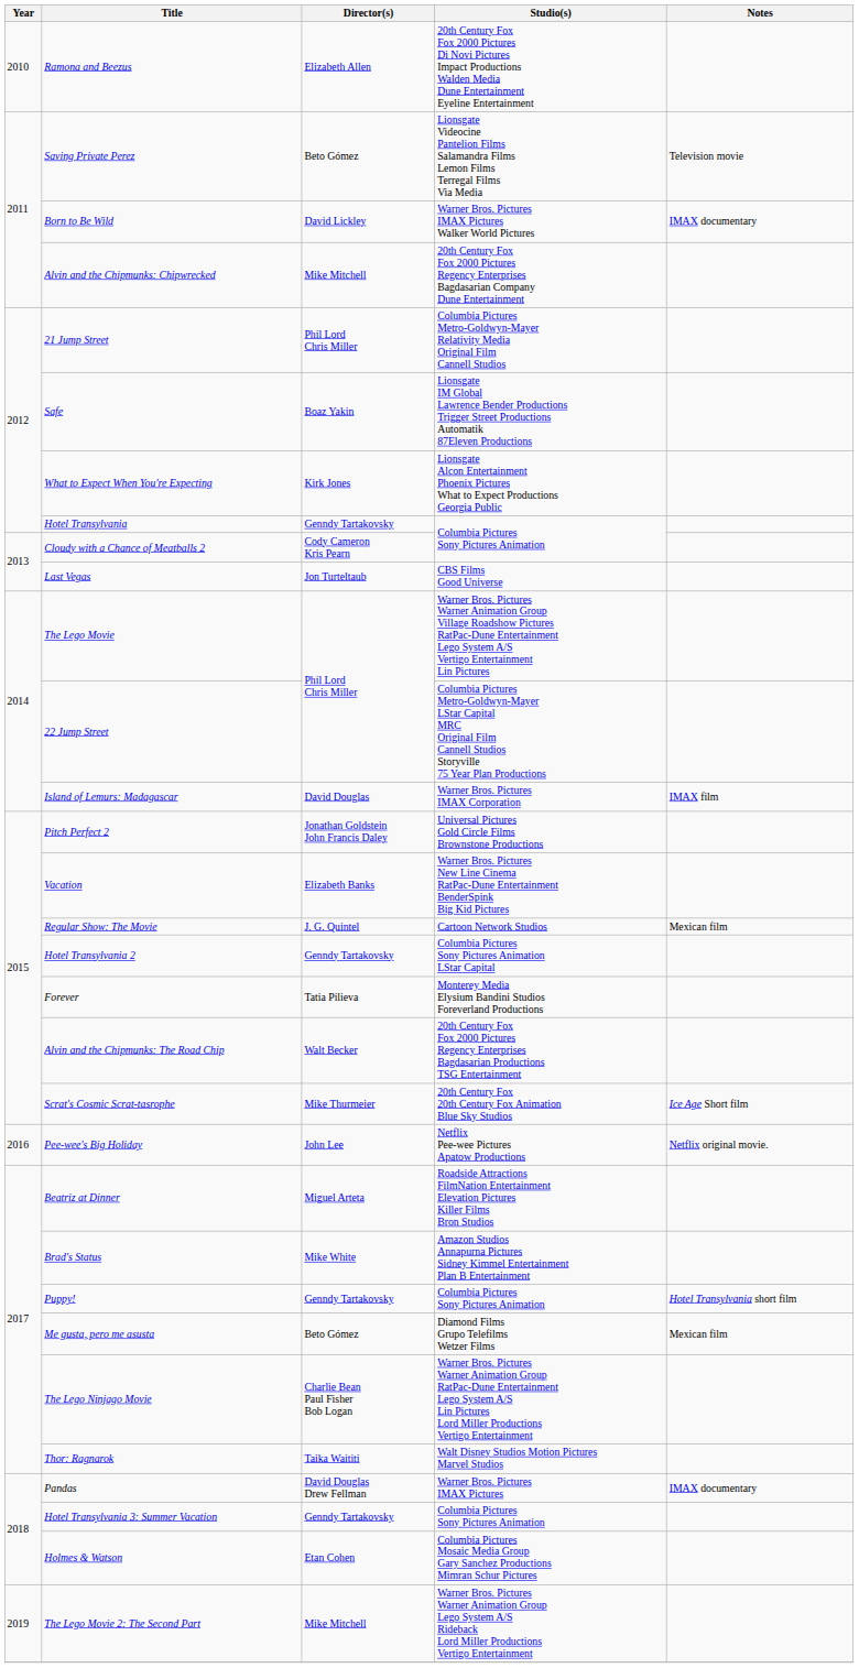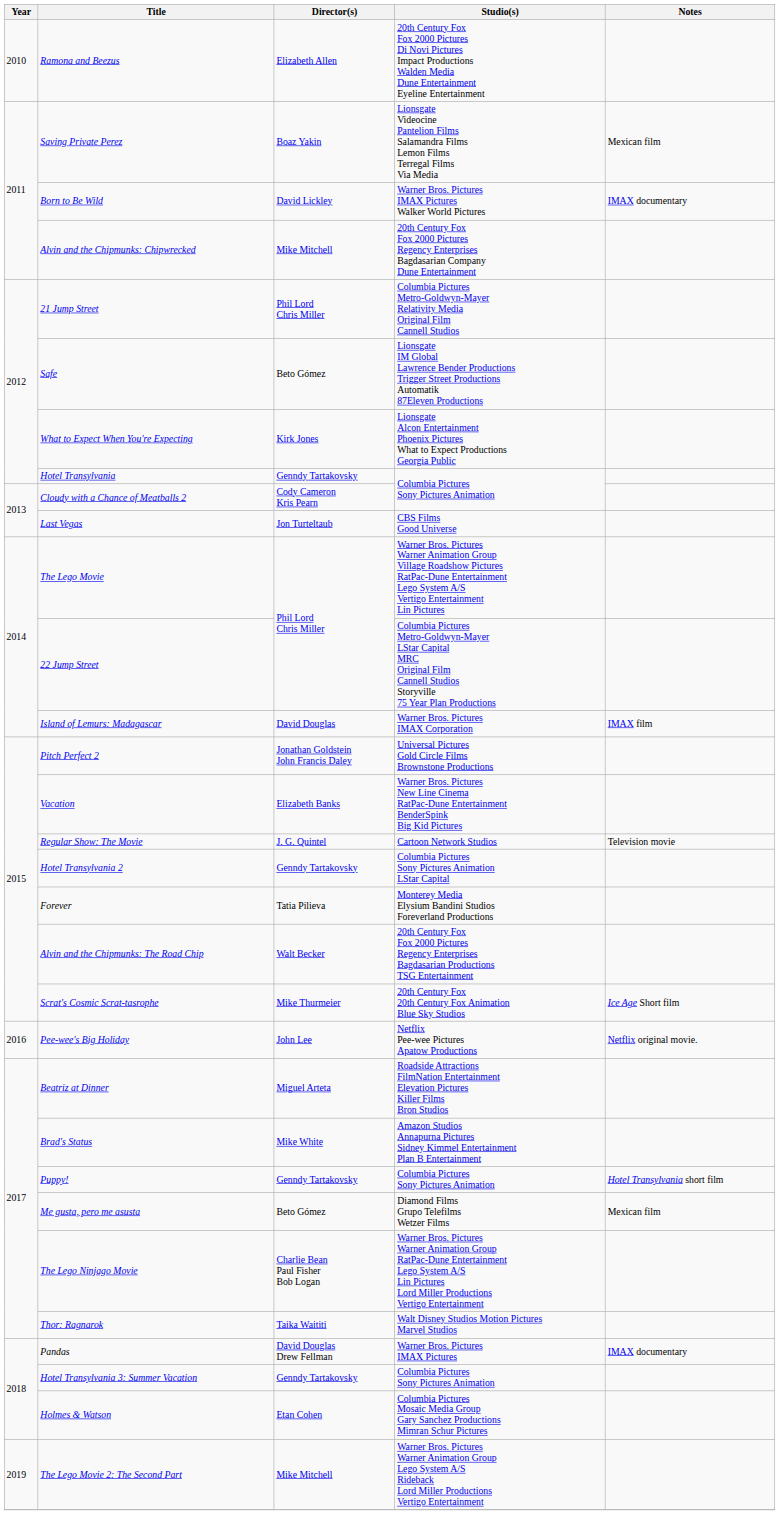 <table class="wikitable sortable" width=100%>
 <tr>
 <th>Year</th>
 <th>Title</th>
 <th>Director(s)</th>
 <th>Studio(s)</th>
 <th>Notes</th>
 </tr>
 <tr>
 <td>2010</td>
 <td><em><a href='#'>Ramona and Beezus</a></em></td>
 <td><a href='#'>Elizabeth Allen</a></td>
 <td><a href='#'>20th Century Fox</a><br><a href='#'>Fox 2000 Pictures</a><br><a href='#'>Di Novi Pictures</a><br>Impact Productions<br><a href='#'>Walden Media</a><br><a href='#'>Dune Entertainment</a><br>Eyeline Entertainment</td>
 <td></td>
 </tr>
 <tr>
 <td rowspan="3">2011</td>
 <td><em><a href='#'>Saving Private Perez</a></em></td>
-<td>Beto Gómez</td>
+<td><a href='#'>Boaz Yakin</a></td>
 <td><a href='#'>Lionsgate</a><br>Videocine<br><a href='#'>Pantelion Films</a><br>Salamandra Films<br>Lemon Films<br>Terregal Films<br>Via Media</td>
-<td>Television movie</td>
+<td>Mexican film</td>
 </tr>
 <tr>
 <td><em><a href='#'>Born to Be Wild</a></em></td>
 <td><a href='#'>David Lickley</a></td>
 <td><a href='#'>Warner Bros. Pictures</a><br><a href='#'>IMAX Pictures</a><br>Walker World Pictures</td>
 <td><a href='#'>IMAX</a> documentary</td>
 </tr>
 <tr>
 <td><em><a href='#'>Alvin and the Chipmunks: Chipwrecked</a></em></td>
 <td><a href='#'>Mike Mitchell</a></td>
 <td><a href='#'>20th Century Fox</a><br><a href='#'>Fox 2000 Pictures</a><br><a href='#'>Regency Enterprises</a><br>Bagdasarian Company<br><a href='#'>Dune Entertainment</a></td>
 <td></td>
 </tr>
 <tr>
 <td rowspan="4">2012</td>
 <td><em><a href='#'>21 Jump Street</a></em></td>
 <td><a href='#'>Phil Lord</a><br><a href='#'>Chris Miller</a></td>
 <td><a href='#'>Columbia Pictures</a><br><a href='#'>Metro-Goldwyn-Mayer</a><br><a href='#'>Relativity Media</a><br><a href='#'>Original Film</a><br><a href='#'>Cannell Studios</a></td>
 <td></td>
 </tr>
 <tr>
 <td><em><a href='#'>Safe</a></em></td>
-<td><a href='#'>Boaz Yakin</a></td>
+<td>Beto Gómez</td>
 <td><a href='#'>Lionsgate</a><br><a href='#'>IM Global</a><br><a href='#'>Lawrence Bender Productions</a><br><a href='#'>Trigger Street Productions</a><br>Automatik<br><a href='#'>87Eleven Productions</a></td>
 <td></td>
 </tr>
 <tr>
 <td><em><a href='#'>What to Expect When You're Expecting</a></em></td>
 <td><a href='#'>Kirk Jones</a></td>
 <td><a href='#'>Lionsgate</a><br><a href='#'>Alcon Entertainment</a><br><a href='#'>Phoenix Pictures</a><br>What to Expect Productions<br><a href='#'>Georgia Public</a></td>
 <td></td>
 </tr>
 <tr>
 <td><em><a href='#'>Hotel Transylvania</a></em></td>
 <td><a href='#'>Genndy Tartakovsky</a></td>
 <td rowspan="2"><a href='#'>Columbia Pictures</a><br><a href='#'>Sony Pictures Animation</a></td>
 <td></td>
 </tr>
 <tr>
 <td rowspan="2">2013</td>
 <td><em><a href='#'>Cloudy with a Chance of Meatballs 2</a></em></td>
 <td><a href='#'>Cody Cameron</a><br><a href='#'>Kris Pearn</a></td>
 <td></td>
 </tr>
 <tr>
 <td><em><a href='#'>Last Vegas</a></em></td>
 <td><a href='#'>Jon Turteltaub</a></td>
 <td><a href='#'>CBS Films</a><br><a href='#'>Good Universe</a></td>
 <td></td>
 </tr>
 <tr>
 <td rowspan="3">2014</td>
 <td><em><a href='#'>The Lego Movie</a></em></td>
 <td rowspan=2><a href='#'>Phil Lord</a><br><a href='#'>Chris Miller</a></td>
 <td><a href='#'>Warner Bros. Pictures</a><br><a href='#'>Warner Animation Group</a><br><a href='#'>Village Roadshow Pictures</a><br><a href='#'>RatPac-Dune Entertainment</a><br><a href='#'>Lego System A/S</a><br><a href='#'>Vertigo Entertainment</a><br><a href='#'>Lin Pictures</a></td>
 <td></td>
 </tr>
 <tr>
 <td><em><a href='#'>22 Jump Street</a></em></td>
 <td><a href='#'>Columbia Pictures</a><br><a href='#'>Metro-Goldwyn-Mayer</a><br><a href='#'>LStar Capital</a><br><a href='#'>MRC</a><br><a href='#'>Original Film</a><br><a href='#'>Cannell Studios</a><br>Storyville<br><a href='#'>75 Year Plan Productions</a></td>
 <td></td>
 </tr>
 <tr>
 <td><em><a href='#'>Island of Lemurs: Madagascar</a></em></td>
 <td><a href='#'>David Douglas</a></td>
 <td><a href='#'>Warner Bros. Pictures</a><br><a href='#'>IMAX Corporation</a></td>
 <td><a href='#'>IMAX</a> film</td>
 </tr>
 <tr>
 <td rowspan="7">2015</td>
 <td><em><a href='#'>Pitch Perfect 2</a></em></td>
 <td><a href='#'>Jonathan Goldstein</a><br><a href='#'>John Francis Daley</a></td>
 <td><a href='#'>Universal Pictures</a><br><a href='#'>Gold Circle Films</a><br><a href='#'>Brownstone Productions</a></td>
 <td></td>
 </tr>
 <tr>
 <td><em><a href='#'>Vacation</a></em></td>
 <td><a href='#'>Elizabeth Banks</a></td>
 <td><a href='#'>Warner Bros. Pictures</a><br><a href='#'>New Line Cinema</a><br><a href='#'>RatPac-Dune Entertainment</a><br><a href='#'>BenderSpink</a><br><a href='#'>Big Kid Pictures</a></td>
 <td></td>
 </tr>
 <tr>
 <td><em><a href='#'>Regular Show: The Movie</a></em></td>
 <td><a href='#'>J. G. Quintel</a></td>
 <td><a href='#'>Cartoon Network Studios</a></td>
-<td>Mexican film</td>
+<td>Television movie</td>
 </tr>
 <tr>
 <td><em><a href='#'>Hotel Transylvania 2</a></em></td>
 <td><a href='#'>Genndy Tartakovsky</a></td>
 <td><a href='#'>Columbia Pictures</a><br><a href='#'>Sony Pictures Animation</a><br><a href='#'>LStar Capital</a></td>
 <td></td>
 </tr>
 <tr>
 <td><em>Forever</em></td>
 <td>Tatia Pilieva</td>
 <td><a href='#'>Monterey Media</a><br>Elysium Bandini Studios<br>Foreverland Productions</td>
 <td></td>
 </tr>
 <tr>
 <td><em><a href='#'>Alvin and the Chipmunks: The Road Chip</a></em></td>
 <td><a href='#'>Walt Becker</a></td>
 <td><a href='#'>20th Century Fox</a><br><a href='#'>Fox 2000 Pictures</a><br><a href='#'>Regency Enterprises</a><br><a href='#'>Bagdasarian Productions</a><br><a href='#'>TSG Entertainment</a></td>
 <td></td>
 </tr>
 <tr>
 <td><em><a href='#'>Scrat's Cosmic Scrat-tasrophe</a></em></td>
 <td><a href='#'>Mike Thurmeier</a></td>
 <td><a href='#'>20th Century Fox</a><br><a href='#'>20th Century Fox Animation</a><br><a href='#'>Blue Sky Studios</a></td>
 <td><em><a href='#'>Ice Age</a></em> Short film</td>
 </tr>
 <tr>
 <td>2016</td>
 <td><em><a href='#'>Pee-wee's Big Holiday</a></em></td>
 <td><a href='#'>John Lee</a></td>
 <td><a href='#'>Netflix</a><br>Pee-wee Pictures<br><a href='#'>Apatow Productions</a></td>
 <td><a href='#'>Netflix</a> original movie.</td>
 </tr>
 <tr>
 <td rowspan="6">2017</td>
 <td><em><a href='#'>Beatriz at Dinner</a></em></td>
 <td><a href='#'>Miguel Arteta</a></td>
 <td><a href='#'>Roadside Attractions</a><br><a href='#'>FilmNation Entertainment</a><br><a href='#'>Elevation Pictures</a> <br><a href='#'>Killer Films</a><br><a href='#'>Bron Studios</a></td>
 <td></td>
 </tr>
 <tr>
 <td><em><a href='#'>Brad's Status</a></em></td>
 <td><a href='#'>Mike White</a></td>
 <td><a href='#'>Amazon Studios</a><br><a href='#'>Annapurna Pictures</a><br><a href='#'>Sidney Kimmel Entertainment</a><br><a href='#'>Plan B Entertainment</a></td>
 <td></td>
 </tr>
 <tr>
 <td><em><a href='#'>Puppy!</a></em></td>
 <td><a href='#'>Genndy Tartakovsky</a></td>
 <td><a href='#'>Columbia Pictures</a><br><a href='#'>Sony Pictures Animation</a></td>
 <td><em><a href='#'>Hotel Transylvania</a></em> short film</td>
 </tr>
 <tr>
 <td><em><a href='#'>Me gusta, pero me asusta</a></em></td>
 <td>Beto Gómez</td>
 <td>Diamond Films<br>Grupo Telefilms<br>Wetzer Films</td>
 <td>Mexican film</td>
 </tr>
 <tr>
 <td><em><a href='#'>The Lego Ninjago Movie</a></em></td>
 <td><a href='#'>Charlie Bean</a> <br> Paul Fisher <br> Bob Logan</td>
 <td><a href='#'>Warner Bros. Pictures</a><br><a href='#'>Warner Animation Group</a><br><a href='#'>RatPac-Dune Entertainment</a><br><a href='#'>Lego System A/S</a><br><a href='#'>Lin Pictures</a><br><a href='#'>Lord Miller Productions</a><br><a href='#'>Vertigo Entertainment</a></td>
 <td></td>
 </tr>
 <tr>
 <td><em><a href='#'>Thor: Ragnarok</a></em></td>
 <td><a href='#'>Taika Waititi</a></td>
 <td><a href='#'>Walt Disney Studios Motion Pictures</a><br><a href='#'>Marvel Studios</a></td>
 <td></td>
 </tr>
 <tr>
 <td rowspan="3">2018</td>
 <td><em>Pandas</em></td>
 <td><a href='#'>David Douglas</a><br>Drew Fellman</td>
 <td><a href='#'>Warner Bros. Pictures</a><br><a href='#'>IMAX Pictures</a></td>
 <td><a href='#'>IMAX</a> documentary</td>
 </tr>
 <tr>
 <td><em><a href='#'>Hotel Transylvania 3: Summer Vacation</a></em></td>
 <td><a href='#'>Genndy Tartakovsky</a></td>
 <td><a href='#'>Columbia Pictures</a><br><a href='#'>Sony Pictures Animation</a></td>
 <td></td>
 </tr>
 <tr>
 <td><em><a href='#'>Holmes & Watson</a></em></td>
 <td><a href='#'>Etan Cohen</a></td>
 <td><a href='#'>Columbia Pictures</a><br><a href='#'>Mosaic Media Group</a><br><a href='#'>Gary Sanchez Productions</a><br><a href='#'>Mimran Schur Pictures</a></td>
 <td></td>
 </tr>
 <tr>
 <td>2019</td>
 <td><em><a href='#'>The Lego Movie 2: The Second Part</a></em></td>
 <td><a href='#'>Mike Mitchell</a></td>
 <td><a href='#'>Warner Bros. Pictures</a><br><a href='#'>Warner Animation Group</a><br><a href='#'>Lego System A/S</a><br><a href='#'>Rideback</a><br><a href='#'>Lord Miller Productions</a><br><a href='#'>Vertigo Entertainment</a></td>
 <td></td>
 </tr>
 <tr>
 </tr>
 </table>
